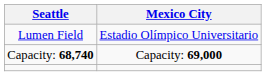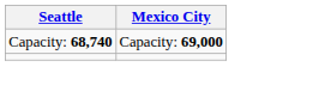 <table class="wikitable" style="text-align:center">
 <tr>
 <th> <a href='#'>Seattle</a></th>
 <th> <a href='#'>Mexico City</a></th>
-</tr>
-<tr>
-<td><a href='#'>Lumen Field</a></td>
-<td><a href='#'>Estadio Olímpico Universitario</a></td>
 </tr>
 <tr>
 <td>Capacity: <strong>68,740</strong></td>
 <td>Capacity: <strong>69,000</strong></td>
 </tr>
 <tr>
 <td></td>
 <td></td>
 </tr>
 </table>
